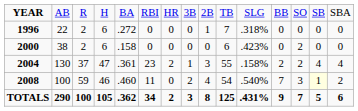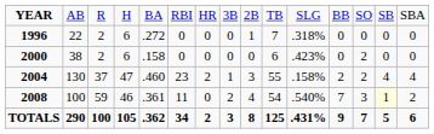 <table class="wikitable">
 <tr align=center>
 <td><strong>YEAR</strong></td>
 <td><a href='#'>AB</a></td>
 <td><a href='#'>R</a></td>
 <td><a href='#'>H</a></td>
 <td><a href='#'>BA</a></td>
 <td><a href='#'>RBI</a></td>
 <td><a href='#'>HR</a></td>
 <td><a href='#'>3B</a></td>
 <td><a href='#'>2B</a></td>
 <td><a href='#'>TB</a></td>
 <td><a href='#'>SLG</a></td>
 <td><a href='#'>BB</a></td>
 <td><a href='#'>SO</a></td>
 <td><a href='#'>SB</a></td>
 <td>SBA</td>
 </tr>
 <tr align=center>
 <td><strong>1996</strong></td>
 <td>22</td>
 <td>2</td>
 <td>6</td>
 <td>.272</td>
 <td>0</td>
 <td>0</td>
 <td>0</td>
 <td>1</td>
 <td>7</td>
 <td>.318%</td>
 <td>0</td>
 <td>0</td>
 <td>0</td>
 <td>0</td>
 </tr>
 <tr align=center>
 <td><strong>2000</strong></td>
 <td>38</td>
 <td>2</td>
 <td>6</td>
 <td>.158</td>
 <td>0</td>
 <td>0</td>
 <td>0</td>
 <td>0</td>
 <td>6</td>
 <td>.423%</td>
 <td>0</td>
 <td>2</td>
 <td>0</td>
 <td>0</td>
 </tr>
 <tr align=center>
 <td><strong>2004</strong></td>
 <td>130</td>
 <td>37</td>
 <td>47</td>
-<td>.361</td>
+<td>.460</td>
 <td>23</td>
 <td>2</td>
 <td>1</td>
 <td>3</td>
 <td>55</td>
 <td>.158%</td>
 <td>2</td>
 <td>2</td>
 <td>4</td>
 <td>4</td>
 </tr>
 <tr align=center>
 <td><strong>2008</strong></td>
 <td>100</td>
 <td>59</td>
 <td>46</td>
-<td>.460</td>
+<td>.361</td>
 <td>11</td>
 <td>0</td>
 <td>2</td>
 <td>4</td>
 <td>54</td>
 <td>.540%</td>
 <td>7</td>
 <td>3</td>
 <td style="background: lightyellow;">1</td>
 <td>2</td>
 </tr>
 <tr align=center>
 <td><strong>TOTALS</strong></td>
 <td><strong>290</strong></td>
 <td><strong>100</strong></td>
 <td><strong>105</strong></td>
 <td><strong>.362</strong></td>
 <td><strong>34</strong></td>
 <td><strong>2</strong></td>
 <td><strong>3</strong></td>
 <td><strong>8</strong></td>
 <td><strong>125</strong></td>
 <td><strong>.431%</strong></td>
 <td><strong>9</strong></td>
 <td><strong>7</strong></td>
 <td><strong>5</strong></td>
 <td><strong>6</strong></td>
 </tr>
 </table>
